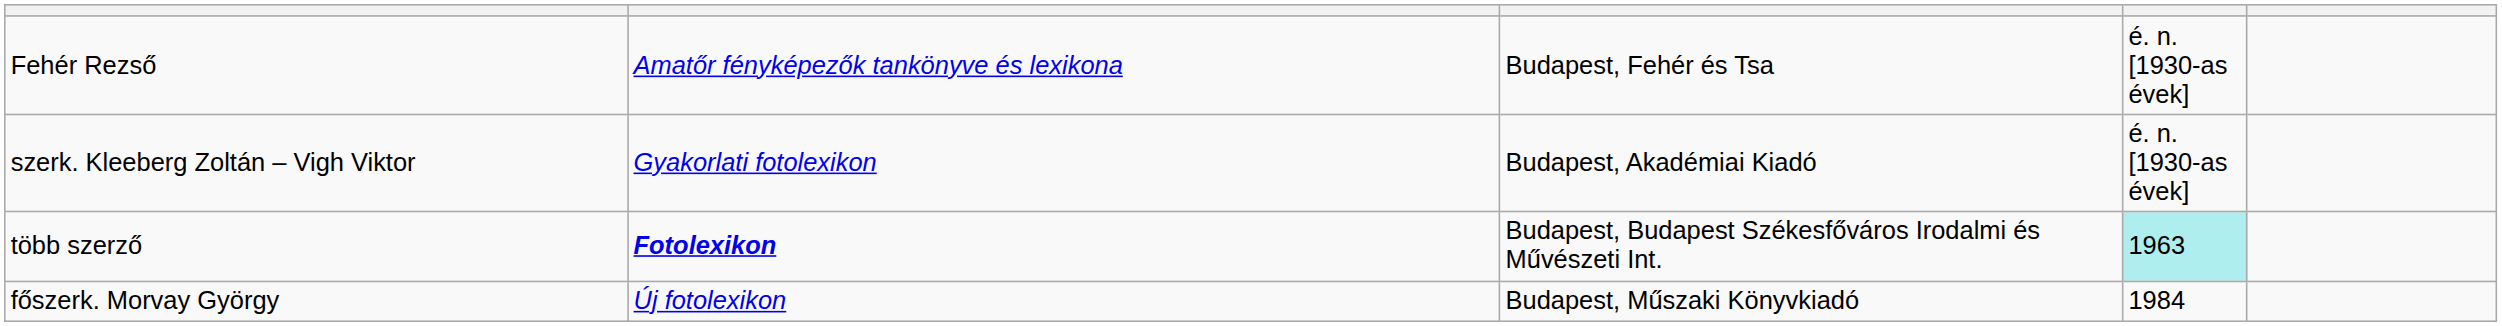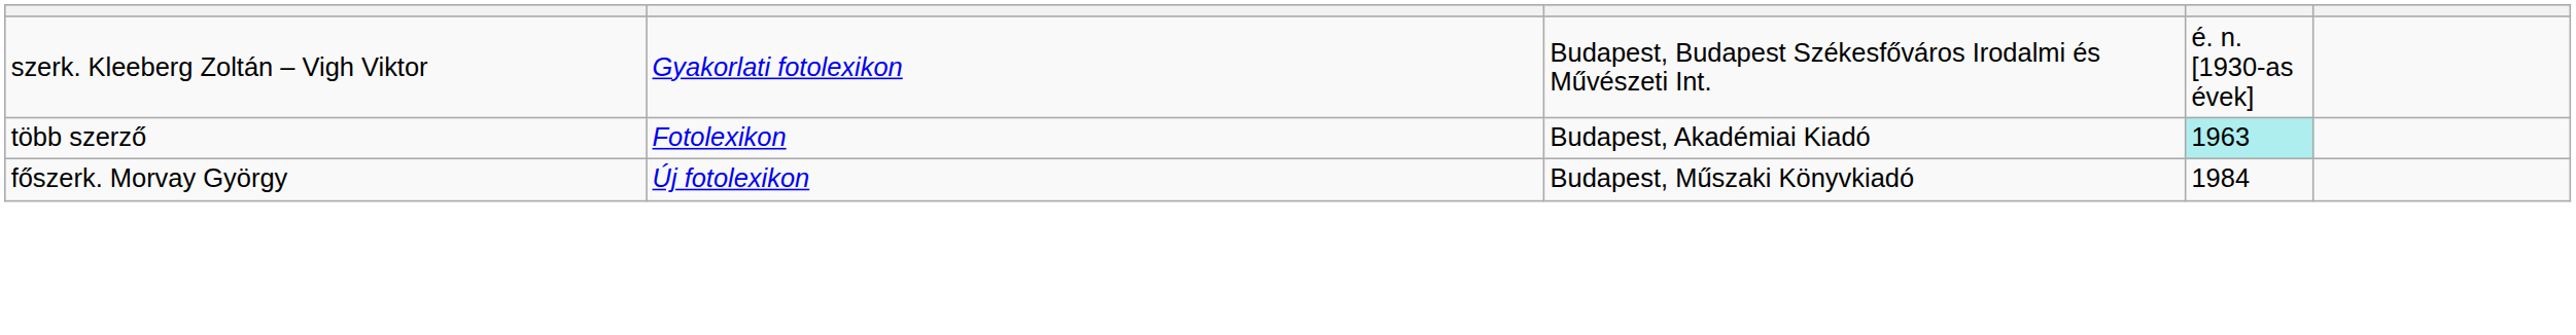 <table class="wikitable sortable">
 <tr>
 <th bgcolor="#DAA520" width="25%"></th>
 <th bgcolor="#DAA520" width="35%"></th>
 <th bgcolor="#DAA520" width="25%"></th>
 <th bgcolor="#DAA520" width="5%"></th>
 <th bgcolor="#DAA520" width="10%"></th>
 </tr>
 <tr>
-<td>Fehér Rezső</td>
-<td><em><a href='#'>Amatőr fényképezők tankönyve és lexikona</a></em></td>
-<td>Budapest, Fehér és Tsa</td>
-<td>é. n. [1930-as évek]</td>
-<td></td>
-</tr>
-<tr>
 <td>szerk. Kleeberg Zoltán – Vigh Viktor</td>
 <td><em><a href='#'>Gyakorlati fotolexikon</a></em></td>
-<td>Budapest, Akadémiai Kiadó</td>
+<td>Budapest, Budapest Székesfőváros Irodalmi és Művészeti Int.</td>
 <td>é. n. [1930-as évek]</td>
 <td></td>
 </tr>
 <tr>
 <td>több szerző</td>
-<td><strong><em><a href='#'>Fotolexikon</a></em></strong></td>
-<td>Budapest, Budapest Székesfőváros Irodalmi és Művészeti Int.</td>
+<td><em><a href='#'>Fotolexikon</a></em></td>
+<td>Budapest, Akadémiai Kiadó</td>
 <td style="background: paleturquoise;">1963</td>
 <td></td>
 </tr>
 <tr>
 <td>főszerk. Morvay György</td>
 <td><em><a href='#'>Új fotolexikon</a></em></td>
 <td>Budapest, Műszaki Könyvkiadó</td>
 <td>1984</td>
 <td></td>
 </tr>
 </table>
